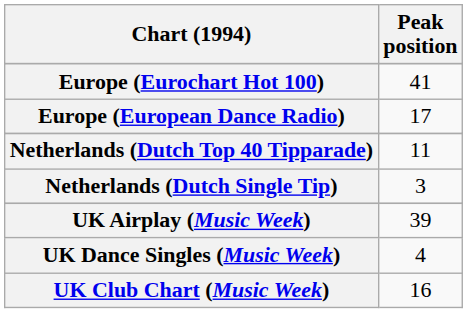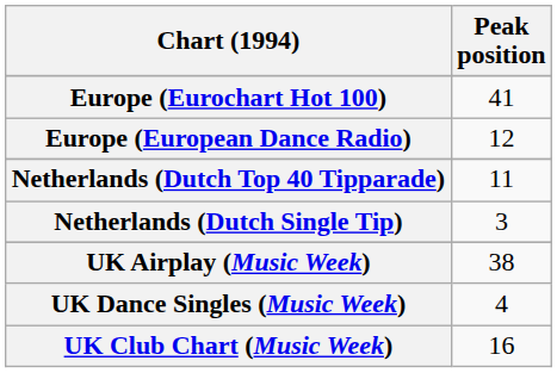 <table class="wikitable sortable plainrowheaders" style="text-align:center">
 <tr>
 <th scope="col">Chart (1994)</th>
 <th scope="col">Peak<br>position</th>
 </tr>
 <tr>
 </tr>
 <tr>
 </tr>
 <tr>
 <th scope="row">Europe (<a href='#'>Eurochart Hot 100</a>)</th>
 <td>41</td>
 </tr>
 <tr>
 <th scope="row">Europe (<a href='#'>European Dance Radio</a>)</th>
-<td>17</td>
+<td>12</td>
 </tr>
 <tr>
 </tr>
 <tr>
 <th scope="row">Netherlands (<a href='#'>Dutch Top 40 Tipparade</a>)</th>
 <td>11</td>
 </tr>
 <tr>
 <th scope="row">Netherlands (<a href='#'>Dutch Single Tip</a>)</th>
 <td>3</td>
 </tr>
 <tr>
 </tr>
 <tr>
 </tr>
 <tr>
 <th scope="row">UK Airplay (<em><a href='#'>Music Week</a></em>)</th>
-<td>39</td>
+<td>38</td>
 </tr>
 <tr>
 <th scope="row">UK Dance Singles (<em><a href='#'>Music Week</a></em>)</th>
 <td>4</td>
 </tr>
 <tr>
 <th scope="row"><a href='#'>UK Club Chart</a> (<em><a href='#'>Music Week</a></em>)</th>
 <td>16</td>
 </tr>
 </table>
